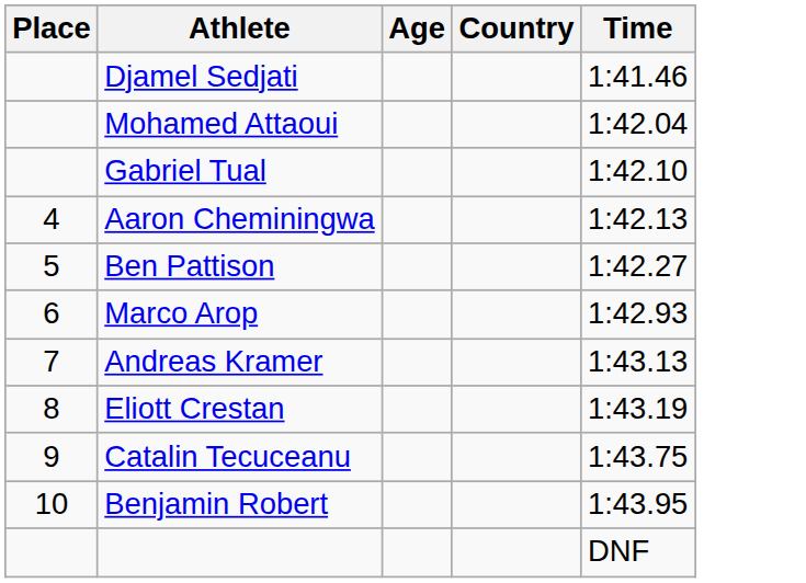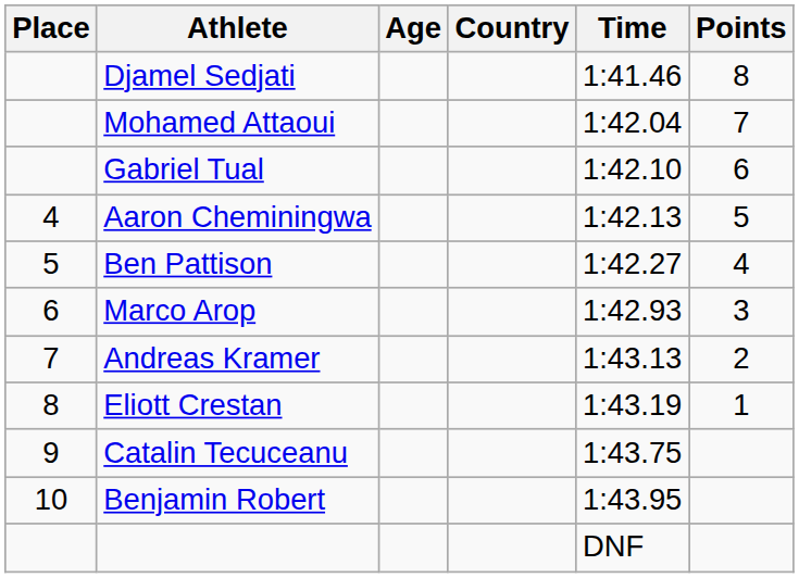 <table class="wikitable mw-datatable sortable">
 <tr>
 <th>Place</th>
 <th>Athlete</th>
 <th>Age</th>
 <th>Country</th>
 <th>Time</th>
+<th>Points</th>
 </tr>
 <tr>
 <td align=center></td>
 <td><a href='#'>Djamel Sedjati</a></td>
 <td></td>
 <td></td>
 <td>1:41.46</td>
+<td align=center>8</td>
 </tr>
 <tr>
 <td align=center></td>
 <td><a href='#'>Mohamed Attaoui</a></td>
 <td></td>
 <td></td>
 <td>1:42.04</td>
+<td align=center>7</td>
 </tr>
 <tr>
 <td align=center></td>
 <td><a href='#'>Gabriel Tual</a></td>
 <td></td>
 <td></td>
 <td>1:42.10</td>
+<td align=center>6</td>
 </tr>
 <tr>
 <td align=center>4</td>
 <td><a href='#'>Aaron Cheminingwa</a></td>
 <td></td>
 <td></td>
 <td>1:42.13</td>
+<td align=center>5</td>
 </tr>
 <tr>
 <td align=center>5</td>
 <td><a href='#'>Ben Pattison</a></td>
 <td></td>
 <td></td>
 <td>1:42.27</td>
+<td align=center>4</td>
 </tr>
 <tr>
 <td align=center>6</td>
 <td><a href='#'>Marco Arop</a></td>
 <td></td>
 <td></td>
 <td>1:42.93</td>
+<td align=center>3</td>
 </tr>
 <tr>
 <td align=center>7</td>
 <td><a href='#'>Andreas Kramer</a></td>
 <td></td>
 <td></td>
 <td>1:43.13</td>
+<td align=center>2</td>
 </tr>
 <tr>
 <td align=center>8</td>
 <td><a href='#'>Eliott Crestan</a></td>
 <td></td>
 <td></td>
 <td>1:43.19</td>
+<td align=center>1</td>
 </tr>
 <tr>
 <td align=center>9</td>
 <td><a href='#'>Catalin Tecuceanu</a></td>
 <td></td>
 <td></td>
 <td>1:43.75</td>
+<td align=center></td>
 </tr>
 <tr>
 <td align=center>10</td>
 <td><a href='#'>Benjamin Robert</a></td>
 <td></td>
 <td></td>
 <td>1:43.95</td>
+<td align=center></td>
 </tr>
 <tr>
 <td align=center></td>
 <td></td>
 <td></td>
 <td></td>
 <td>DNF</td>
+<td align=center></td>
 </tr>
 </table>
